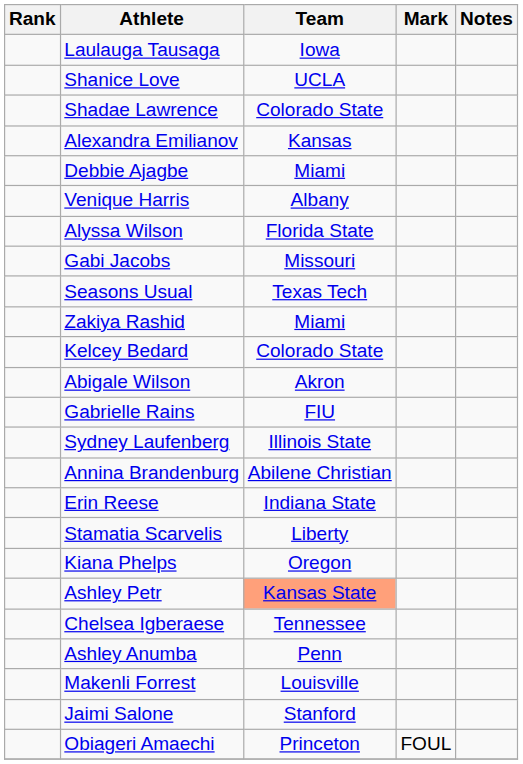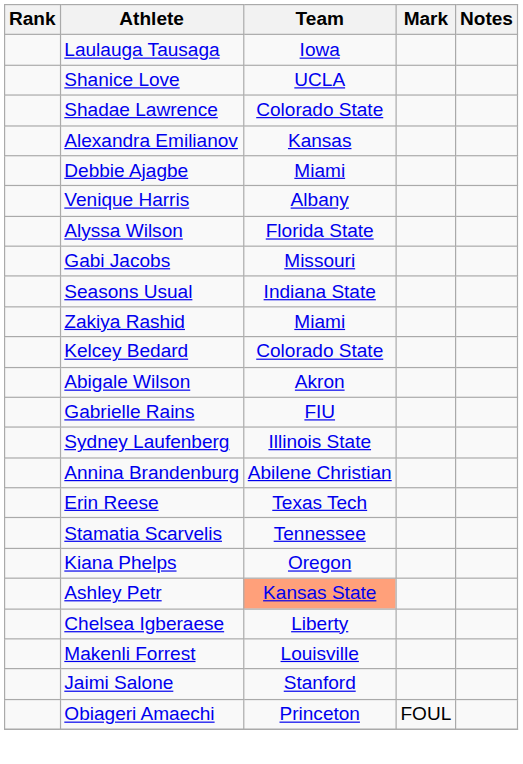 <table class="wikitable sortable" style="text-align:center">
 <tr>
 <th>Rank</th>
 <th>Athlete</th>
 <th>Team</th>
 <th>Mark</th>
 <th>Notes</th>
 </tr>
 <tr>
 <td></td>
 <td align=left> <a href='#'>Laulauga Tausaga</a></td>
 <td><a href='#'>Iowa</a></td>
 <td></td>
 <td></td>
 </tr>
 <tr>
 <td></td>
 <td align=left> <a href='#'>Shanice Love</a></td>
 <td><a href='#'>UCLA</a></td>
 <td></td>
 <td></td>
 </tr>
 <tr>
 <td></td>
 <td align=left> <a href='#'>Shadae Lawrence</a></td>
 <td><a href='#'>Colorado State</a></td>
 <td></td>
 <td></td>
 </tr>
 <tr>
 <td></td>
 <td align=left> <a href='#'>Alexandra Emilianov</a></td>
 <td><a href='#'>Kansas</a></td>
 <td></td>
 <td></td>
 </tr>
 <tr>
 <td></td>
 <td align=left> <a href='#'>Debbie Ajagbe</a></td>
 <td><a href='#'>Miami</a></td>
 <td></td>
 <td></td>
 </tr>
 <tr>
 <td></td>
 <td align=left> <a href='#'>Venique Harris</a></td>
 <td><a href='#'>Albany</a></td>
 <td></td>
 <td></td>
 </tr>
 <tr>
 <td></td>
 <td align=left> <a href='#'>Alyssa Wilson</a></td>
 <td><a href='#'>Florida State</a></td>
 <td></td>
 <td></td>
 </tr>
 <tr>
 <td></td>
 <td align=left> <a href='#'>Gabi Jacobs</a></td>
 <td><a href='#'>Missouri</a></td>
 <td></td>
 <td></td>
 </tr>
 <tr>
 <td></td>
 <td align=left> <a href='#'>Seasons Usual</a></td>
-<td><a href='#'>Texas Tech</a></td>
+<td><a href='#'>Indiana State</a></td>
 <td></td>
 <td></td>
 </tr>
 <tr>
 <td></td>
 <td align=left> <a href='#'>Zakiya Rashid</a></td>
 <td><a href='#'>Miami</a></td>
 <td></td>
 <td></td>
 </tr>
 <tr>
 <td></td>
 <td align=left> <a href='#'>Kelcey Bedard</a></td>
 <td><a href='#'>Colorado State</a></td>
 <td></td>
 <td></td>
 </tr>
 <tr>
 <td></td>
 <td align=left> <a href='#'>Abigale Wilson</a></td>
 <td><a href='#'>Akron</a></td>
 <td></td>
 <td></td>
 </tr>
 <tr>
 <td></td>
 <td align=left> <a href='#'>Gabrielle Rains</a></td>
 <td><a href='#'>FIU</a></td>
 <td></td>
 <td></td>
 </tr>
 <tr>
 <td></td>
 <td align=left> <a href='#'>Sydney Laufenberg</a></td>
 <td><a href='#'>Illinois State</a></td>
 <td></td>
 <td></td>
 </tr>
 <tr>
 <td></td>
 <td align=left> <a href='#'>Annina Brandenburg</a></td>
 <td><a href='#'>Abilene Christian</a></td>
 <td></td>
 <td></td>
 </tr>
 <tr>
 <td></td>
 <td align=left> <a href='#'>Erin Reese</a></td>
-<td><a href='#'>Indiana State</a></td>
+<td><a href='#'>Texas Tech</a></td>
 <td></td>
 <td></td>
 </tr>
 <tr>
 <td></td>
 <td align=left> <a href='#'>Stamatia Scarvelis</a></td>
-<td><a href='#'>Liberty</a></td>
+<td><a href='#'>Tennessee</a></td>
 <td></td>
 <td></td>
 </tr>
 <tr>
 <td></td>
 <td align=left> <a href='#'>Kiana Phelps</a></td>
 <td><a href='#'>Oregon</a></td>
 <td></td>
 <td></td>
 </tr>
 <tr>
 <td></td>
 <td align=left> <a href='#'>Ashley Petr</a></td>
 <td style="background: lightsalmon;"><a href='#'>Kansas State</a></td>
 <td></td>
 <td></td>
 </tr>
 <tr>
 <td></td>
 <td align=left> <a href='#'>Chelsea Igberaese</a></td>
-<td><a href='#'>Tennessee</a></td>
-<td></td>
-<td></td>
-</tr>
-<tr>
-<td></td>
-<td align=left> <a href='#'>Ashley Anumba</a></td>
-<td><a href='#'>Penn</a></td>
+<td><a href='#'>Liberty</a></td>
 <td></td>
 <td></td>
 </tr>
 <tr>
 <td></td>
 <td align=left> <a href='#'>Makenli Forrest</a></td>
 <td><a href='#'>Louisville</a></td>
 <td></td>
 <td></td>
 </tr>
 <tr>
 <td></td>
 <td align=left> <a href='#'>Jaimi Salone</a></td>
 <td><a href='#'>Stanford</a></td>
 <td></td>
 <td></td>
 </tr>
 <tr>
 <td></td>
 <td align=left> <a href='#'>Obiageri Amaechi</a></td>
 <td><a href='#'>Princeton</a></td>
 <td>FOUL</td>
 <td></td>
 </tr>
 <tr>
 </tr>
 </table>
